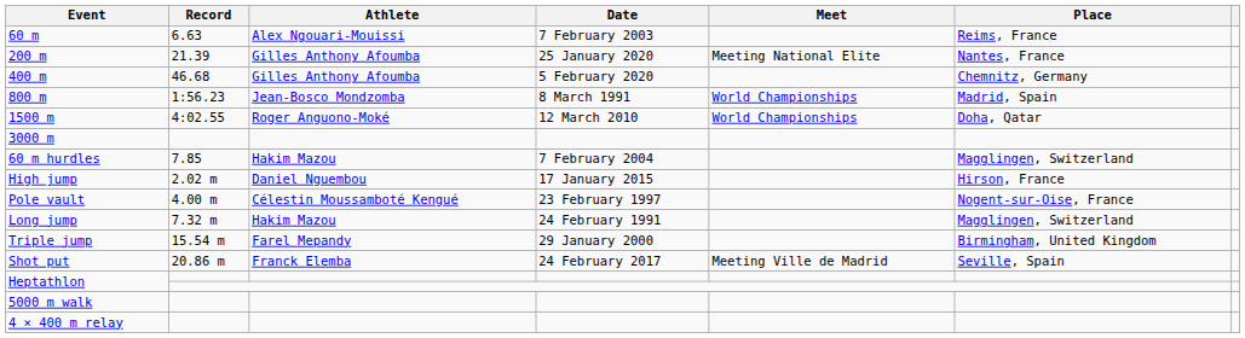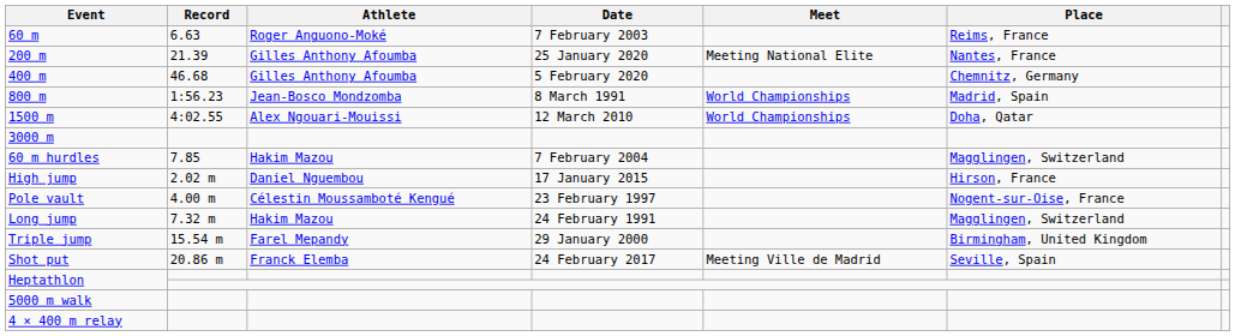 <table class="wikitable" style="font-size:95%; width: 95%;">
 <tr>
 <th>Event</th>
 <th>Record</th>
 <th>Athlete</th>
 <th>Date</th>
 <th>Meet</th>
 <th>Place</th>
 <th></th>
 </tr>
 <tr>
 <td><a href='#'>60 m</a></td>
 <td>6.63</td>
-<td><a href='#'>Alex Ngouari-Mouissi</a></td>
+<td><a href='#'>Roger Anguono-Moké</a></td>
 <td>7 February 2003</td>
 <td></td>
 <td><a href='#'>Reims</a>, France</td>
 <td></td>
 </tr>
 <tr>
 <td><a href='#'>200 m</a></td>
 <td>21.39</td>
 <td><a href='#'>Gilles Anthony Afoumba</a></td>
 <td>25 January 2020</td>
 <td>Meeting National Elite</td>
 <td><a href='#'>Nantes</a>, France</td>
 <td></td>
 </tr>
 <tr>
 <td><a href='#'>400 m</a></td>
 <td>46.68</td>
 <td><a href='#'>Gilles Anthony Afoumba</a></td>
 <td>5 February 2020</td>
 <td></td>
 <td><a href='#'>Chemnitz</a>, Germany</td>
 <td></td>
 </tr>
 <tr>
 <td><a href='#'>800 m</a></td>
 <td>1:56.23</td>
 <td><a href='#'>Jean-Bosco Mondzomba</a></td>
 <td>8 March 1991</td>
 <td><a href='#'>World Championships</a></td>
 <td><a href='#'>Madrid</a>, Spain</td>
 <td></td>
 </tr>
 <tr>
 <td><a href='#'>1500 m</a></td>
 <td>4:02.55</td>
-<td><a href='#'>Roger Anguono-Moké</a></td>
+<td><a href='#'>Alex Ngouari-Mouissi</a></td>
 <td>12 March 2010</td>
 <td><a href='#'>World Championships</a></td>
 <td><a href='#'>Doha</a>, Qatar</td>
 <td></td>
 </tr>
 <tr>
 <td><a href='#'>3000 m</a></td>
 <td></td>
 <td></td>
 <td></td>
 <td></td>
 <td></td>
 <td></td>
 </tr>
 <tr>
 <td><a href='#'>60 m hurdles</a></td>
 <td>7.85</td>
 <td><a href='#'>Hakim Mazou</a></td>
 <td>7 February 2004</td>
 <td></td>
 <td><a href='#'>Magglingen</a>, Switzerland</td>
 <td></td>
 </tr>
 <tr>
 <td><a href='#'>High jump</a></td>
 <td>2.02 m</td>
 <td><a href='#'>Daniel Nguembou</a></td>
 <td>17 January 2015</td>
 <td></td>
 <td><a href='#'>Hirson</a>, France</td>
 <td></td>
 </tr>
 <tr>
 <td><a href='#'>Pole vault</a></td>
 <td>4.00 m</td>
 <td><a href='#'>Célestin Moussamboté Kengué</a></td>
 <td>23 February 1997</td>
 <td></td>
 <td><a href='#'>Nogent-sur-Oise</a>, France</td>
 <td></td>
 </tr>
 <tr>
 <td><a href='#'>Long jump</a></td>
 <td>7.32 m</td>
 <td><a href='#'>Hakim Mazou</a></td>
 <td>24 February 1991</td>
 <td></td>
 <td><a href='#'>Magglingen</a>, Switzerland</td>
 <td></td>
 </tr>
 <tr>
 <td><a href='#'>Triple jump</a></td>
 <td>15.54 m</td>
 <td><a href='#'>Farel Mepandy</a></td>
 <td>29 January 2000</td>
 <td></td>
 <td><a href='#'>Birmingham</a>, United Kingdom</td>
 <td></td>
 </tr>
 <tr>
 <td><a href='#'>Shot put</a></td>
 <td>20.86 m</td>
 <td><a href='#'>Franck Elemba</a></td>
 <td>24 February 2017</td>
 <td>Meeting Ville de Madrid</td>
 <td><a href='#'>Seville</a>, Spain</td>
 <td></td>
 </tr>
 <tr>
 <td rowspan=2><a href='#'>Heptathlon</a></td>
 <td></td>
 <td></td>
 <td></td>
 <td></td>
 <td></td>
 <td></td>
 </tr>
 <tr>
 <td colspan=5></td>
 <td></td>
 </tr>
 <tr>
 <td><a href='#'>5000 m walk</a></td>
 <td></td>
 <td></td>
 <td></td>
 <td></td>
 <td></td>
 <td></td>
 </tr>
 <tr>
 <td><a href='#'>4 × 400 m relay</a></td>
 <td></td>
 <td></td>
 <td></td>
 <td></td>
 <td></td>
 <td></td>
 </tr>
 </table>
